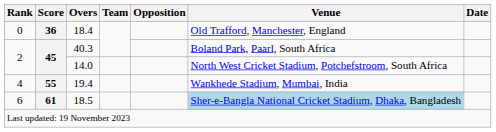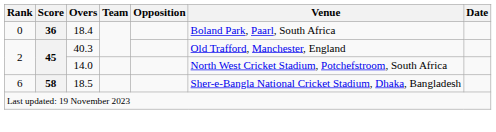 <table class="wikitable plainrowheaders sortable">
 <tr>
 <th scope=col>Rank</th>
 <th scope=col>Score</th>
 <th scope=col>Overs</th>
 <th scope=col>Team</th>
 <th scope=col>Opposition</th>
 <th scope=col>Venue</th>
 <th scope=col>Date</th>
 </tr>
 <tr>
 <td align=center>0</td>
 <th scope=row style=text-align:center;>36</th>
 <td align=center>18.4</td>
 <td rowspan=2></td>
 <td></td>
-<td><a href='#'>Old Trafford</a>, <a href='#'>Manchester</a>, England</td>
+<td><a href='#'>Boland Park</a>, <a href='#'>Paarl</a>, South Africa</td>
 <td><a href='#'></a></td>
 </tr>
 <tr>
 <td align=center rowspan=2>2</td>
 <th scope=row style=text-align:center; rowspan=2>45</th>
 <td align=center>40.3</td>
 <td></td>
-<td><a href='#'>Boland Park</a>, <a href='#'>Paarl</a>, South Africa</td>
+<td><a href='#'>Old Trafford</a>, <a href='#'>Manchester</a>, England</td>
 <td><a href='#'></a></td>
 </tr>
 <tr>
 <td align=center>14.0</td>
 <td></td>
 <td></td>
 <td><a href='#'>North West Cricket Stadium</a>, <a href='#'>Potchefstroom</a>, South Africa</td>
 <td><a href='#'></a></td>
 </tr>
 <tr>
-<td align=center>4</td>
-<th scope=row style=text-align:center;>55</th>
-<td align=center>19.4</td>
-<td></td>
-<td></td>
-<td><a href='#'>Wankhede Stadium</a>, <a href='#'>Mumbai</a>, India</td>
-<td><a href='#'></a></td>
-</tr>
-<tr>
 <td align=center>6</td>
-<th scope=row style=text-align:center;>61</th>
+<th scope=row style=text-align:center;>58</th>
 <td align=center>18.5</td>
 <td></td>
 <td></td>
-<td style="background: lightblue;"><a href='#'>Sher-e-Bangla National Cricket Stadium</a>, <a href='#'>Dhaka</a>, Bangladesh</td>
+<td><a href='#'>Sher-e-Bangla National Cricket Stadium</a>, <a href='#'>Dhaka</a>, Bangladesh</td>
 <td><a href='#'></a></td>
 </tr>
 <tr class=sortbottom>
 <td colspan=7><small>Last updated: 19 November 2023</small></td>
 </tr>
 </table>
